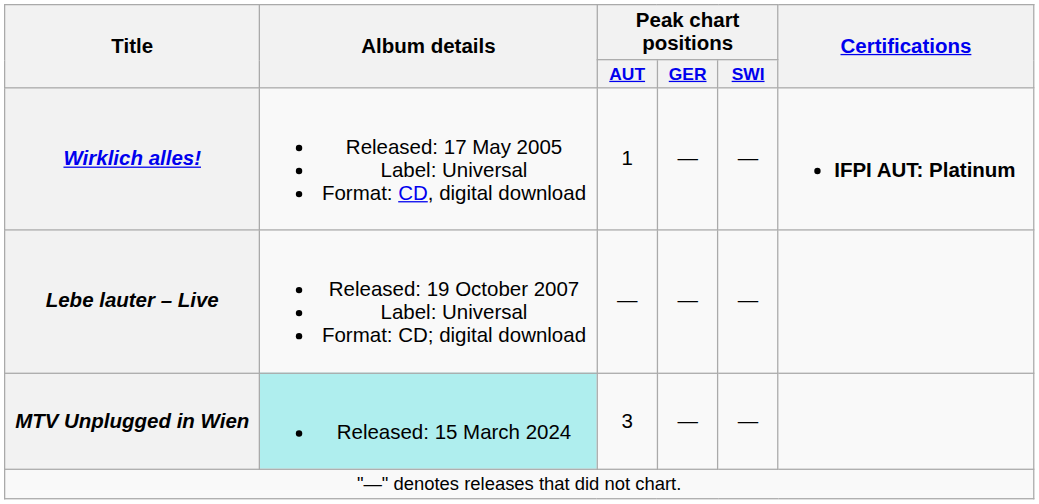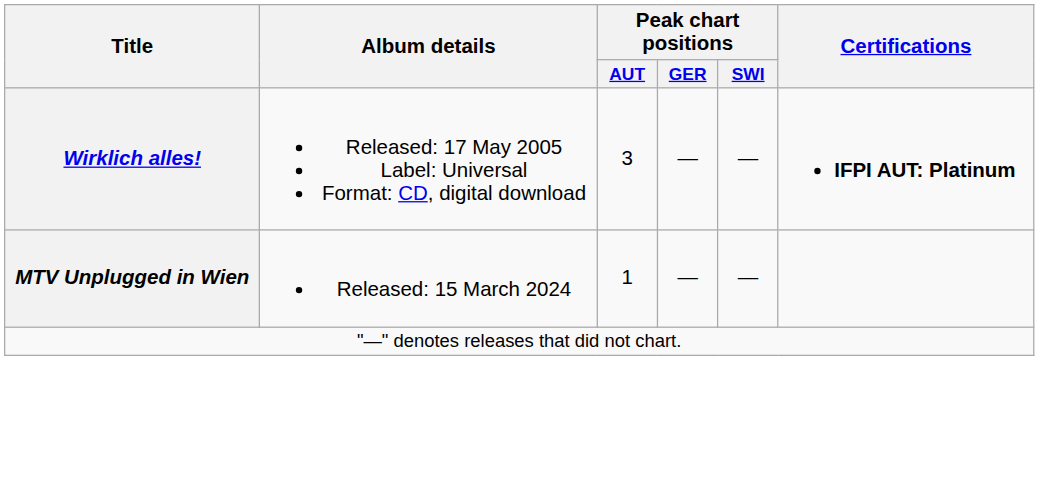 <table class="wikitable plainrowheaders" style="text-align:center;" border="1">
 <tr>
 <th scope="col" rowspan="2" style="width:12em;">Title</th>
 <th scope="col" rowspan="2" style="width:16em;">Album details</th>
 <th scope="col" colspan="3">Peak chart positions</th>
 <th scope="col" rowspan="2" style="width:12em;"><a href='#'>Certifications</a></th>
 </tr>
 <tr>
 <th style="width:3em;font-size:85%"><a href='#'>AUT</a><br></th>
 <th style="width:3em;font-size:85%"><a href='#'>GER</a><br></th>
 <th style="width:3em;font-size:85%"><a href='#'>SWI</a><br></th>
 </tr>
 <tr>
 <th scope="row"><em><a href='#'>Wirklich alles!</a></em></th>
 <td><br><ul><li>Released: 17 May 2005</li><li>Label: Universal</li><li>Format: <a href='#'>CD</a>, digital download</li></ul></td>
-<td>1</td>
+<td>3</td>
 <td>—</td>
 <td>—</td>
 <td style="text-align:left;"><strong><br><ul><li>IFPI AUT: Platinum</li></ul></strong></td>
 </tr>
 <tr>
-<th scope="row"><em>Lebe lauter – Live</em></th>
-<td><br><ul><li>Released: 19 October 2007</li><li>Label: Universal</li><li>Format: CD; digital download</li></ul></td>
-<td>—</td>
-<td>—</td>
-<td>—</td>
-<td></td>
-</tr>
-<tr>
 <th scope="row"><em>MTV Unplugged in Wien</em></th>
-<td style="background: paleturquoise;"><br><ul><li>Released: 15 March 2024</li></ul></td>
-<td>3</td>
+<td><br><ul><li>Released: 15 March 2024</li></ul></td>
+<td>1</td>
 <td>—</td>
 <td>—</td>
 <td style="text-align:left;"></td>
 </tr>
 <tr>
 <td colspan="6" style="font-size:90%">"—" denotes releases that did not chart.</td>
 </tr>
 </table>
